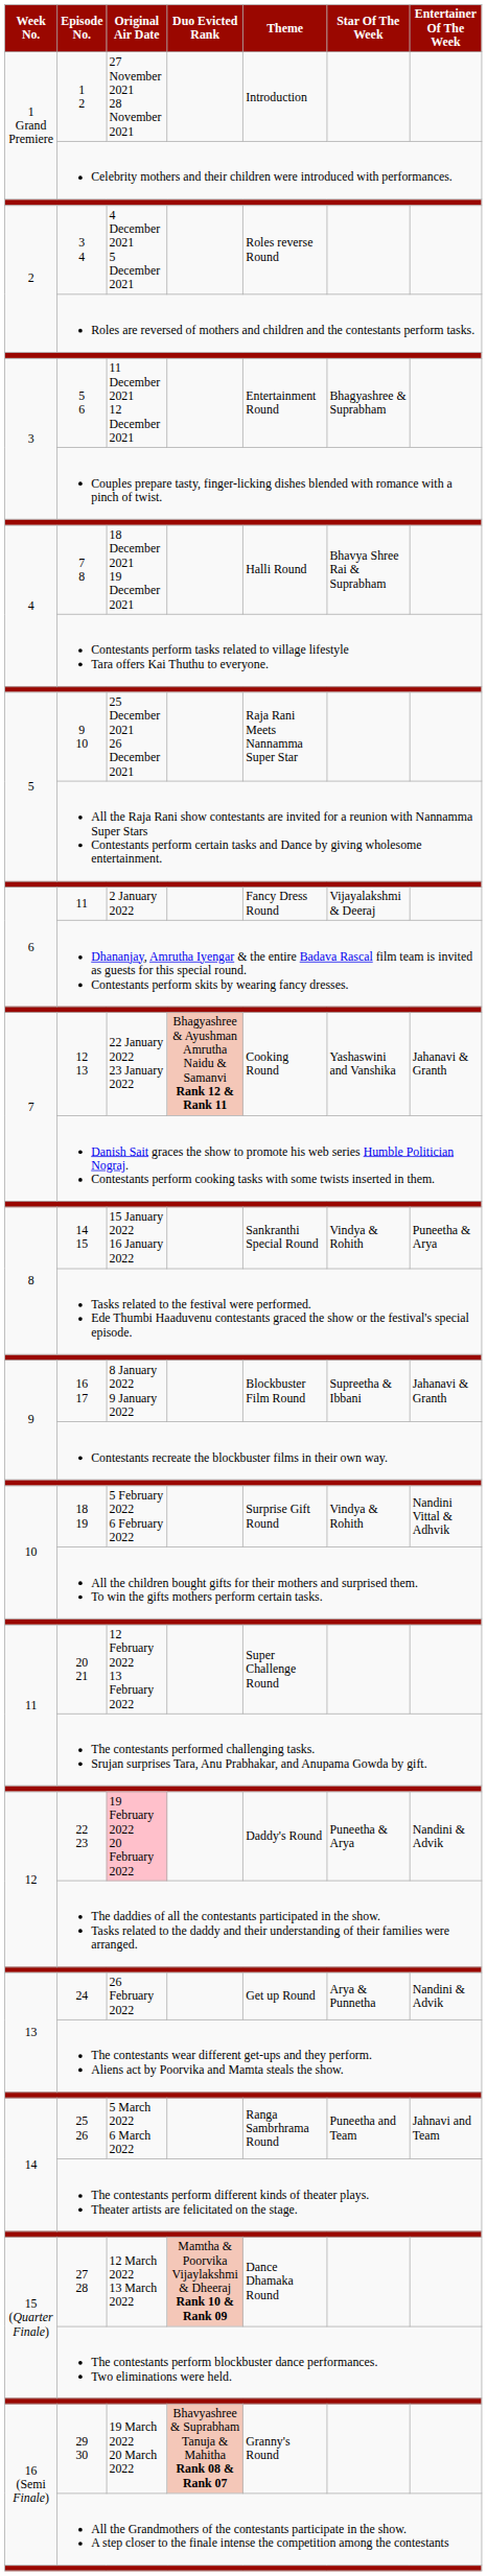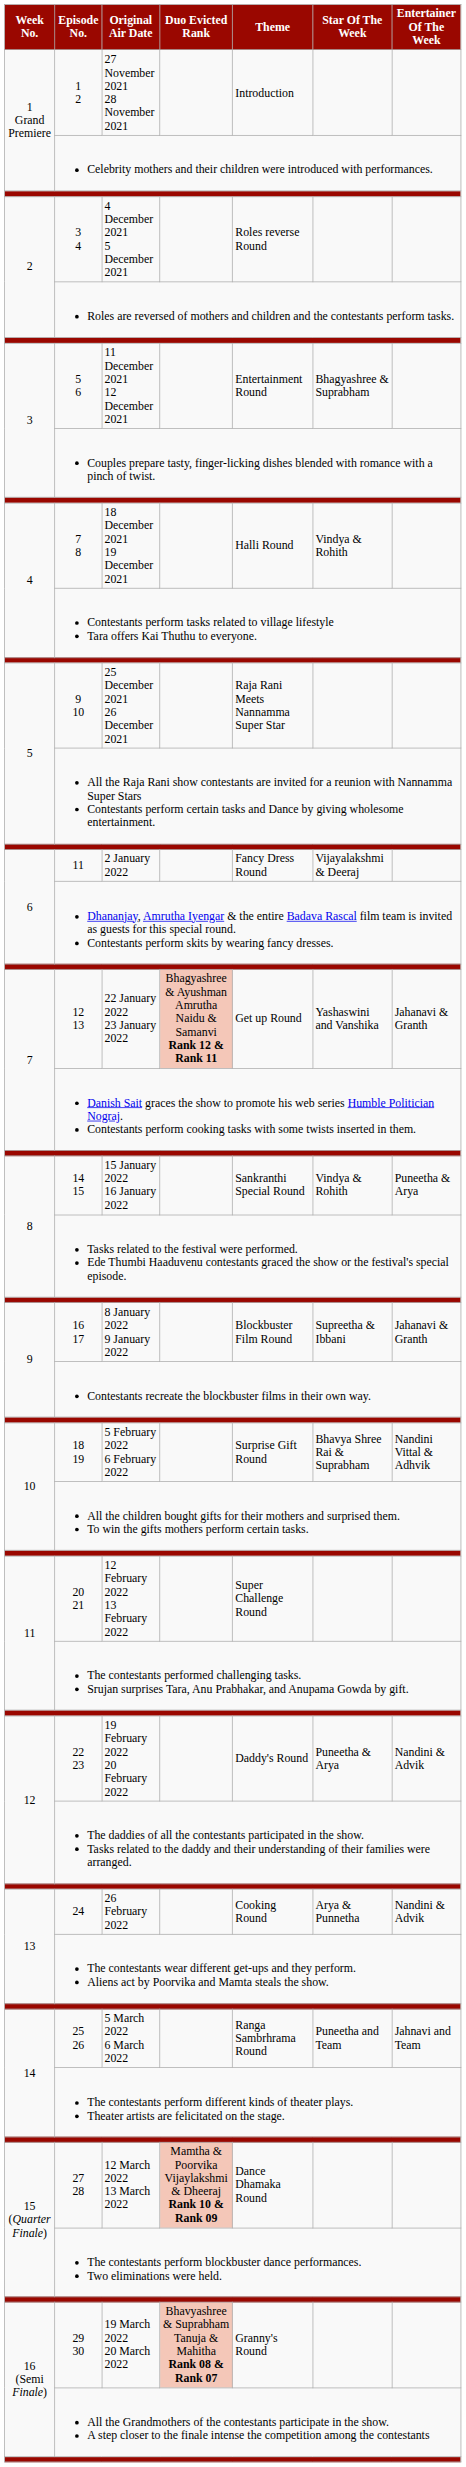 <table class="wikitable plainrowheaders" style="width:99%;">
 <tr>
 <th scope="col" style="background:#9A0700; color:#fff;">Week No.</th>
 <th scope="col" style="background:#9A0700; color:#fff;">Episode No.</th>
 <th scope="col" style="background:#9A0700; color:#fff;">Original Air Date</th>
 <th scope="col" style="background:#9A0700; color:#fff;">Duo Evicted <br> Rank</th>
 <th scope="col" style="background:#9A0700; color:#fff;">Theme</th>
 <th scope="col" style="background:#9A0700; color:#fff;">Star Of The Week</th>
 <th scope="col" style="background:#9A0700; color:#fff;">Entertainer Of The Week</th>
 </tr>
 <tr>
 <td rowspan="2" style="text-align:center;">1 <br> Grand Premiere</td>
 <td style="text-align:center;">1 <br>2</td>
 <td>27 November 2021<br>28 November 2021</td>
 <td></td>
 <td>Introduction</td>
 <td></td>
 <td></td>
 </tr>
 <tr>
 <td colspan="6" style="text-align:left;"><br><ul><li>Celebrity mothers and their children were introduced with performances.</li></ul></td>
 </tr>
 <tr>
 <th colspan="7" style="background:#9A0700;"></th>
 </tr>
 <tr>
 <td rowspan="2" style="text-align:center;">2</td>
 <td style="text-align:center;">3<br>4</td>
 <td>4 December  2021<br>5 December  2021</td>
 <td></td>
 <td>Roles reverse Round</td>
 <td></td>
 <td></td>
 </tr>
 <tr>
 <td colspan="6" style="text-align:left;"><br><ul><li>Roles are reversed of mothers and children and the contestants perform tasks.</li></ul></td>
 </tr>
 <tr>
 <th colspan="7" style="background:#9A0700;"></th>
 </tr>
 <tr>
 <td rowspan="2" style="text-align:center;">3</td>
 <td style="text-align:center;">5<br>6</td>
 <td>11 December 2021<br>12 December 2021</td>
 <td></td>
 <td>Entertainment Round</td>
 <td>Bhagyashree & Suprabham</td>
 <td></td>
 </tr>
 <tr>
 <td colspan="6" style="text-align:left;"><br><ul><li>Couples prepare tasty, finger-licking dishes blended with romance with a pinch of twist.</li></ul></td>
 </tr>
 <tr>
 <th colspan="7" style="background:#9A0700;"></th>
 </tr>
 <tr>
 <td rowspan="2" style="text-align:center;">4</td>
 <td style="text-align:center;">7<br>8</td>
 <td>18 December 2021<br>19 December 2021</td>
 <td></td>
 <td>Halli Round</td>
-<td>Bhavya Shree Rai & Suprabham</td>
+<td>Vindya & Rohith</td>
 <td></td>
 </tr>
 <tr>
 <td colspan="6" style="text-align:left;"><br><ul><li>Contestants perform tasks related to village lifestyle</li><li>Tara offers Kai Thuthu to everyone.</li></ul></td>
 </tr>
 <tr>
 <th colspan="7" style="background:#9A0700;"></th>
 </tr>
 <tr>
 <td rowspan="2" style="text-align:center;">5</td>
 <td style="text-align:center;">9<br>10</td>
 <td>25 December 2021<br>26 December 2021</td>
 <td></td>
 <td>Raja Rani Meets Nannamma Super Star</td>
 <td></td>
 <td></td>
 </tr>
 <tr>
 <td colspan="6" style="text-align:left;"><br><ul><li>All the Raja Rani show contestants are invited for a reunion with Nannamma Super Stars</li><li>Contestants perform certain tasks and Dance by giving wholesome entertainment.</li></ul></td>
 </tr>
 <tr>
 <th colspan="7" style="background:#9A0700;"></th>
 </tr>
 <tr>
 <td rowspan="2" style="text-align:center;">6</td>
 <td style="text-align:center;">11</td>
 <td>2 January 2022</td>
 <td></td>
 <td>Fancy Dress Round</td>
 <td>Vijayalakshmi & Deeraj</td>
 <td></td>
 </tr>
 <tr>
 <td colspan="6" style="text-align:left;"><br><ul><li><a href='#'>Dhananjay</a>, <a href='#'>Amrutha Iyengar</a> & the entire <a href='#'>Badava Rascal</a> film team is invited as guests for this special round.</li><li>Contestants perform skits by wearing fancy dresses.</li></ul></td>
 </tr>
 <tr>
 <th colspan="7" style="background:#9A0700;"></th>
 </tr>
 <tr>
 <td rowspan="2" style="text-align:center;">7</td>
 <td style="text-align:center;">12<br>13</td>
 <td>22 January 2022<br>23 January 2022</td>
 <td style="background:#f4c7b8; text-align: center;">Bhagyashree & Ayushman<br>Amrutha Naidu & Samanvi<br> <strong>Rank 12 & Rank 11</strong></td>
-<td>Cooking Round</td>
+<td>Get up Round</td>
 <td>Yashaswini and Vanshika</td>
 <td>Jahanavi & Granth</td>
 </tr>
 <tr>
 <td colspan="6" style="text-align:left;"><br><ul><li><a href='#'>Danish Sait</a> graces the show to promote his web series <a href='#'>Humble Politician Nograj</a>.</li><li>Contestants perform cooking tasks with some twists inserted in them.</li></ul></td>
 </tr>
 <tr>
 <th colspan="7" style="background:#9A0700;"></th>
 </tr>
 <tr>
 <td rowspan="2" style="text-align:center;">8</td>
 <td style="text-align:center;">14<br>15</td>
 <td>15 January 2022<br>16 January 2022</td>
 <td></td>
 <td>Sankranthi Special Round</td>
 <td>Vindya & Rohith</td>
 <td>Puneetha & Arya</td>
 </tr>
 <tr>
 <td colspan="6" style="text-align:left;"><br><ul><li>Tasks related to the festival were performed.</li><li>Ede Thumbi Haaduvenu contestants graced the show or the festival's special episode.</li></ul></td>
 </tr>
 <tr>
 <th colspan="7" style="background:#9A0700;"></th>
 </tr>
 <tr>
 <td rowspan="2" style="text-align:center;">9</td>
 <td style="text-align:center;">16<br>17</td>
 <td>8 January 2022<br>9 January 2022</td>
 <td></td>
 <td>Blockbuster Film  Round</td>
 <td>Supreetha & Ibbani</td>
 <td>Jahanavi & Granth</td>
 </tr>
 <tr>
 <td colspan="6" style="text-align:left;"><br><ul><li>Contestants recreate the blockbuster films in their own way.</li></ul></td>
 </tr>
 <tr>
 <th colspan="7" style="background:#9A0700;"></th>
 </tr>
 <tr>
 <td rowspan="2" style="text-align:center;">10</td>
 <td style="text-align:center;">18<br>19</td>
 <td>5 February 2022<br>6 February 2022</td>
 <td></td>
 <td>Surprise Gift Round</td>
-<td>Vindya & Rohith</td>
+<td>Bhavya Shree Rai & Suprabham</td>
 <td>Nandini Vittal & Adhvik</td>
 </tr>
 <tr>
 <td colspan="6" style="text-align:left;"><br><ul><li>All the children bought gifts for their mothers and surprised them.</li><li>To win the gifts mothers perform certain tasks.</li></ul></td>
 </tr>
 <tr>
 <th colspan="7" style="background:#9A0700;"></th>
 </tr>
 <tr>
 <td rowspan="2" style="text-align:center;">11</td>
 <td style="text-align:center;">20<br>21</td>
 <td>12 February 2022<br>13 February 2022</td>
 <td></td>
 <td>Super Challenge Round</td>
 <td></td>
 <td></td>
 </tr>
 <tr>
 <td colspan="6" style="text-align:left;"><br><ul><li>The contestants performed challenging tasks.</li><li>Srujan surprises Tara, Anu Prabhakar, and Anupama Gowda by gift.</li></ul></td>
 </tr>
 <tr>
 <th colspan="7" style="background:#9A0700;"></th>
 </tr>
 <tr>
 <td rowspan="2" style="text-align:center;">12</td>
 <td style="text-align:center;">22<br>23</td>
-<td style="background: pink;">19 February 2022<br>20 February 2022</td>
+<td>19 February 2022<br>20 February 2022</td>
 <td></td>
 <td>Daddy's Round</td>
 <td>Puneetha & Arya</td>
 <td>Nandini & Advik</td>
 </tr>
 <tr>
 <td colspan="6" style="text-align:left;"><br><ul><li>The daddies of all the contestants participated in the show.</li><li>Tasks related to the daddy and their understanding of their families were arranged.</li></ul></td>
 </tr>
 <tr>
 <th colspan="7" style="background:#9A0700;"></th>
 </tr>
 <tr>
 <td rowspan="2" style="text-align:center;">13</td>
 <td style="text-align:center;">24</td>
 <td>26 February 2022</td>
 <td></td>
-<td>Get up Round</td>
+<td>Cooking Round</td>
 <td>Arya & Punnetha</td>
 <td>Nandini & Advik</td>
 </tr>
 <tr>
 <td colspan="6" style="text-align:left;"><br><ul><li>The contestants wear different get-ups and they perform.</li><li>Aliens act by Poorvika and Mamta steals the show.</li></ul></td>
 </tr>
 <tr>
 <th colspan="7" style="background:#9A0700;"></th>
 </tr>
 <tr>
 <td rowspan="2" style="text-align:center;">14</td>
 <td style="text-align:center;">25<br>26</td>
 <td>5 March 2022<br>6 March 2022</td>
 <td></td>
 <td>Ranga Sambrhrama Round</td>
 <td>Puneetha and Team</td>
 <td>Jahnavi and Team</td>
 </tr>
 <tr>
 <td colspan="6" style="text-align:left;"><br><ul><li>The contestants perform different kinds of theater plays.</li><li>Theater artists are felicitated on the stage.</li></ul></td>
 </tr>
 <tr>
 <th colspan="7" style="background:#9A0700;"></th>
 </tr>
 <tr>
 <td rowspan="2" style="text-align:center;">15<br>(<em>Quarter Finale</em>)</td>
 <td style="text-align:center;">27<br>28</td>
 <td>12 March 2022<br>13 March 2022</td>
 <td style="background:#f4c7b8; text-align: center;">Mamtha & Poorvika<br>Vijaylakshmi & Dheeraj<br> <strong>Rank 10 & Rank 09</strong></td>
 <td>Dance Dhamaka Round</td>
 <td></td>
 <td></td>
 </tr>
 <tr>
 <td colspan="6" style="text-align:left;"><br><ul><li>The contestants perform blockbuster dance performances.</li><li>Two eliminations were held.</li></ul></td>
 </tr>
 <tr>
 <th colspan="7" style="background:#9A0700;"></th>
 </tr>
 <tr>
 <td rowspan="2" style="text-align:center;">16<br>(Semi <em>Finale</em>)</td>
 <td style="text-align:center;">29<br>30</td>
 <td>19 March 2022<br>20 March 2022</td>
 <td style="background:#f4c7b8; text-align: center;">Bhavyashree & Suprabham<br>Tanuja & Mahitha<br> <strong>Rank 08 & Rank 07</strong></td>
 <td>Granny's Round</td>
 <td></td>
 <td></td>
 </tr>
 <tr>
 <td colspan="6" style="text-align:left;"><br><ul><li>All the Grandmothers of the contestants participate in the show.</li><li>A step closer to the finale intense the competition among the contestants</li></ul></td>
 </tr>
 <tr>
 <th colspan="7" style="background:#9A0700;"></th>
 </tr>
 </table>
